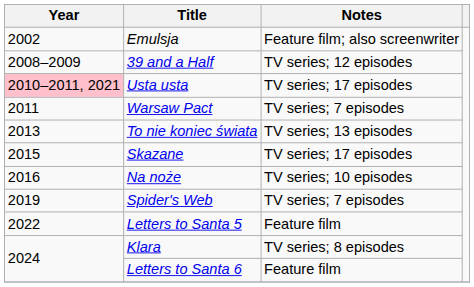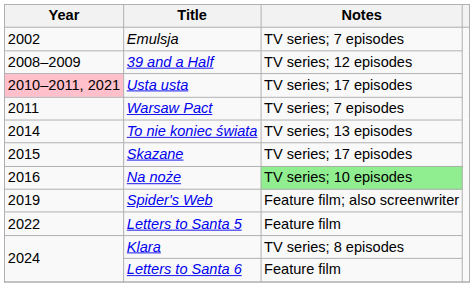 <table class="wikitable plainrowheaders sortable">
 <tr>
 <th scope="col">Year</th>
 <th scope="col">Title</th>
 <th scope="col" class="unsortable">Notes</th>
 <th scope="col" class="unsortable"></th>
 </tr>
 <tr>
 <td>2002</td>
 <td><em>Emulsja</em></td>
-<td>Feature film; also screenwriter</td>
+<td>TV series; 7 episodes</td>
 <td rowspan=11></td>
 </tr>
 <tr>
 <td>2008–2009</td>
 <td><em><a href='#'>39 and a Half</a></em></td>
 <td>TV series; 12 episodes</td>
 </tr>
 <tr>
 <td style="background: pink;">2010–2011, 2021</td>
 <td><em><a href='#'>Usta usta</a></em></td>
 <td>TV series; 17 episodes</td>
 </tr>
 <tr>
 <td>2011</td>
 <td><em><a href='#'>Warsaw Pact</a></em></td>
 <td>TV series; 7 episodes</td>
 </tr>
 <tr>
-<td>2013</td>
+<td>2014</td>
 <td><em><a href='#'>To nie koniec świata</a></em></td>
 <td>TV series; 13 episodes</td>
 </tr>
 <tr>
 <td>2015</td>
 <td><em><a href='#'>Skazane</a></em></td>
 <td>TV series; 17 episodes</td>
 </tr>
 <tr>
 <td>2016</td>
 <td><em><a href='#'>Na noże</a></em></td>
-<td>TV series; 10 episodes</td>
+<td style="background: lightgreen;">TV series; 10 episodes</td>
 </tr>
 <tr>
 <td>2019</td>
 <td><em><a href='#'>Spider's Web</a></em></td>
-<td>TV series; 7 episodes</td>
+<td>Feature film; also screenwriter</td>
 </tr>
 <tr>
 <td>2022</td>
 <td><em><a href='#'>Letters to Santa 5</a></em></td>
 <td>Feature film</td>
 </tr>
 <tr>
 <td rowspan=2>2024</td>
 <td><em><a href='#'>Klara</a></em></td>
 <td>TV series; 8 episodes</td>
 </tr>
 <tr>
 <td><em><a href='#'>Letters to Santa 6</a></em></td>
 <td>Feature film</td>
 </tr>
 <tr>
 </tr>
 </table>
